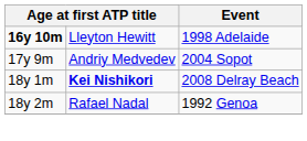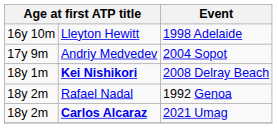 <table class="wikitable">
 <tr>
 <th colspan=2>Age at first ATP title</th>
 <th>Event</th>
 </tr>
 <tr>
-<td><strong>16y 10m</strong></td>
+<td>16y 10m</td>
 <td> <a href='#'>Lleyton Hewitt</a></td>
 <td><a href='#'>1998 Adelaide</a></td>
 </tr>
 <tr>
 <td>17y 9m</td>
 <td> <a href='#'>Andriy Medvedev</a></td>
 <td><a href='#'>2004 Sopot</a></td>
 </tr>
 <tr>
 <td>18y 1m</td>
 <td> <strong><a href='#'>Kei Nishikori</a></strong></td>
 <td><a href='#'>2008 Delray Beach</a></td>
 </tr>
 <tr>
 <td>18y 2m</td>
 <td> <a href='#'>Rafael Nadal</a></td>
 <td>1992 <a href='#'>Genoa</a></td>
 </tr>
 <tr>
+<td>18y 2m</td>
+<td> <strong><a href='#'>Carlos Alcaraz</a></strong></td>
+<td><a href='#'>2021 Umag</a></td>
+</tr>
+<tr>
 </tr>
 </table>
